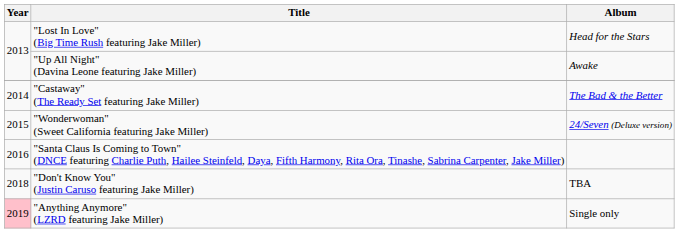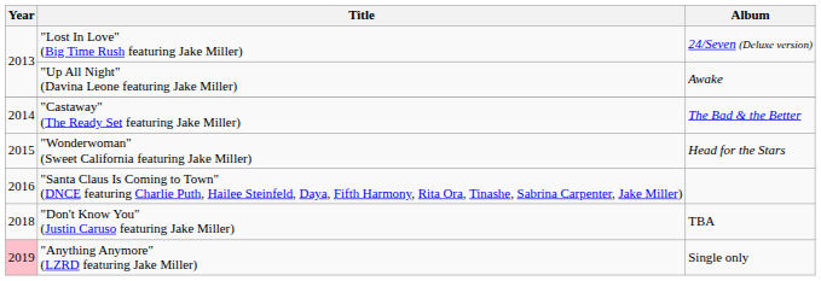 <table class="wikitable">
 <tr>
 <th>Year</th>
 <th>Title</th>
 <th>Album</th>
 </tr>
 <tr>
 <td rowspan = "2">2013</td>
 <td>"Lost In Love"<br><span>(<a href='#'>Big Time Rush</a> featuring Jake Miller)</span></td>
-<td><em>Head for the Stars</em></td>
+<td><em><a href='#'>24/Seven</a> <small>(Deluxe version)</small></em></td>
 </tr>
 <tr>
 <td>"Up All Night"<br><span>(Davina Leone featuring Jake Miller)</span></td>
 <td><em>Awake</em></td>
 </tr>
 <tr>
 </tr>
 <tr>
 <td>2014</td>
 <td>"Castaway"<br><span>(<a href='#'>The Ready Set</a> featuring Jake Miller)</span></td>
 <td><em><a href='#'>The Bad & the Better</a></em></td>
 </tr>
 <tr>
 <td>2015</td>
 <td>"Wonderwoman"<br><span>(Sweet California featuring Jake Miller)</span></td>
-<td><em><a href='#'>24/Seven</a> <small>(Deluxe version)</small></em></td>
+<td><em>Head for the Stars</em></td>
 </tr>
 <tr>
 <td>2016</td>
 <td>"Santa Claus Is Coming to Town" <br><span> (<a href='#'>DNCE</a> featuring <a href='#'>Charlie Puth</a>, <a href='#'>Hailee Steinfeld</a>, <a href='#'>Daya</a>, <a href='#'>Fifth Harmony</a>, <a href='#'>Rita Ora</a>, <a href='#'>Tinashe</a>, <a href='#'>Sabrina Carpenter</a>, <a href='#'>Jake Miller</a>)</span></td>
 <td></td>
 </tr>
 <tr>
 <td>2018</td>
 <td>"Don't Know You"<br><span>(<a href='#'>Justin Caruso</a> featuring Jake Miller)</span></td>
 <td>TBA</td>
 </tr>
 <tr>
 <td style="background: pink;">2019</td>
 <td>"Anything Anymore"<br><span>(<a href='#'>LZRD</a> featuring Jake Miller)</span></td>
 <td>Single only</td>
 </tr>
 </table>
